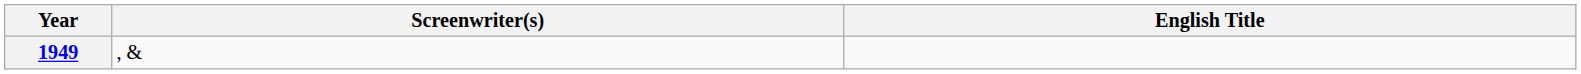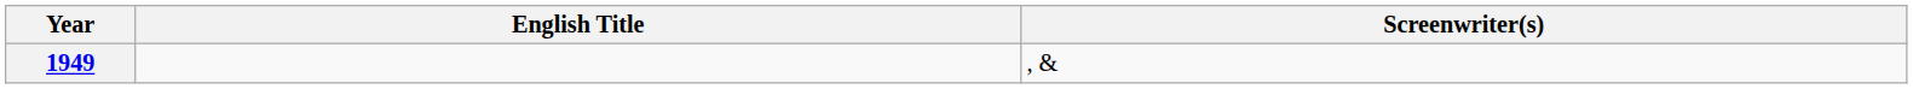 <table class="wikitable unsortable">
 <tr>
 <th scope="col" style="width:1%;">Year</th>
+<th scope="col" style="width:10%;">English Title</th>
 <th scope="col" style="width:10%;">Screenwriter(s)</th>
-<th scope="col" style="width:10%;">English Title</th>
 </tr>
 <tr>
 <th style="text-align:center;"><a href='#'>1949</a></th>
+<td colspan="1"></td>
 <td>,  & </td>
-<td colspan="1"></td>
 </tr>
 </table>
